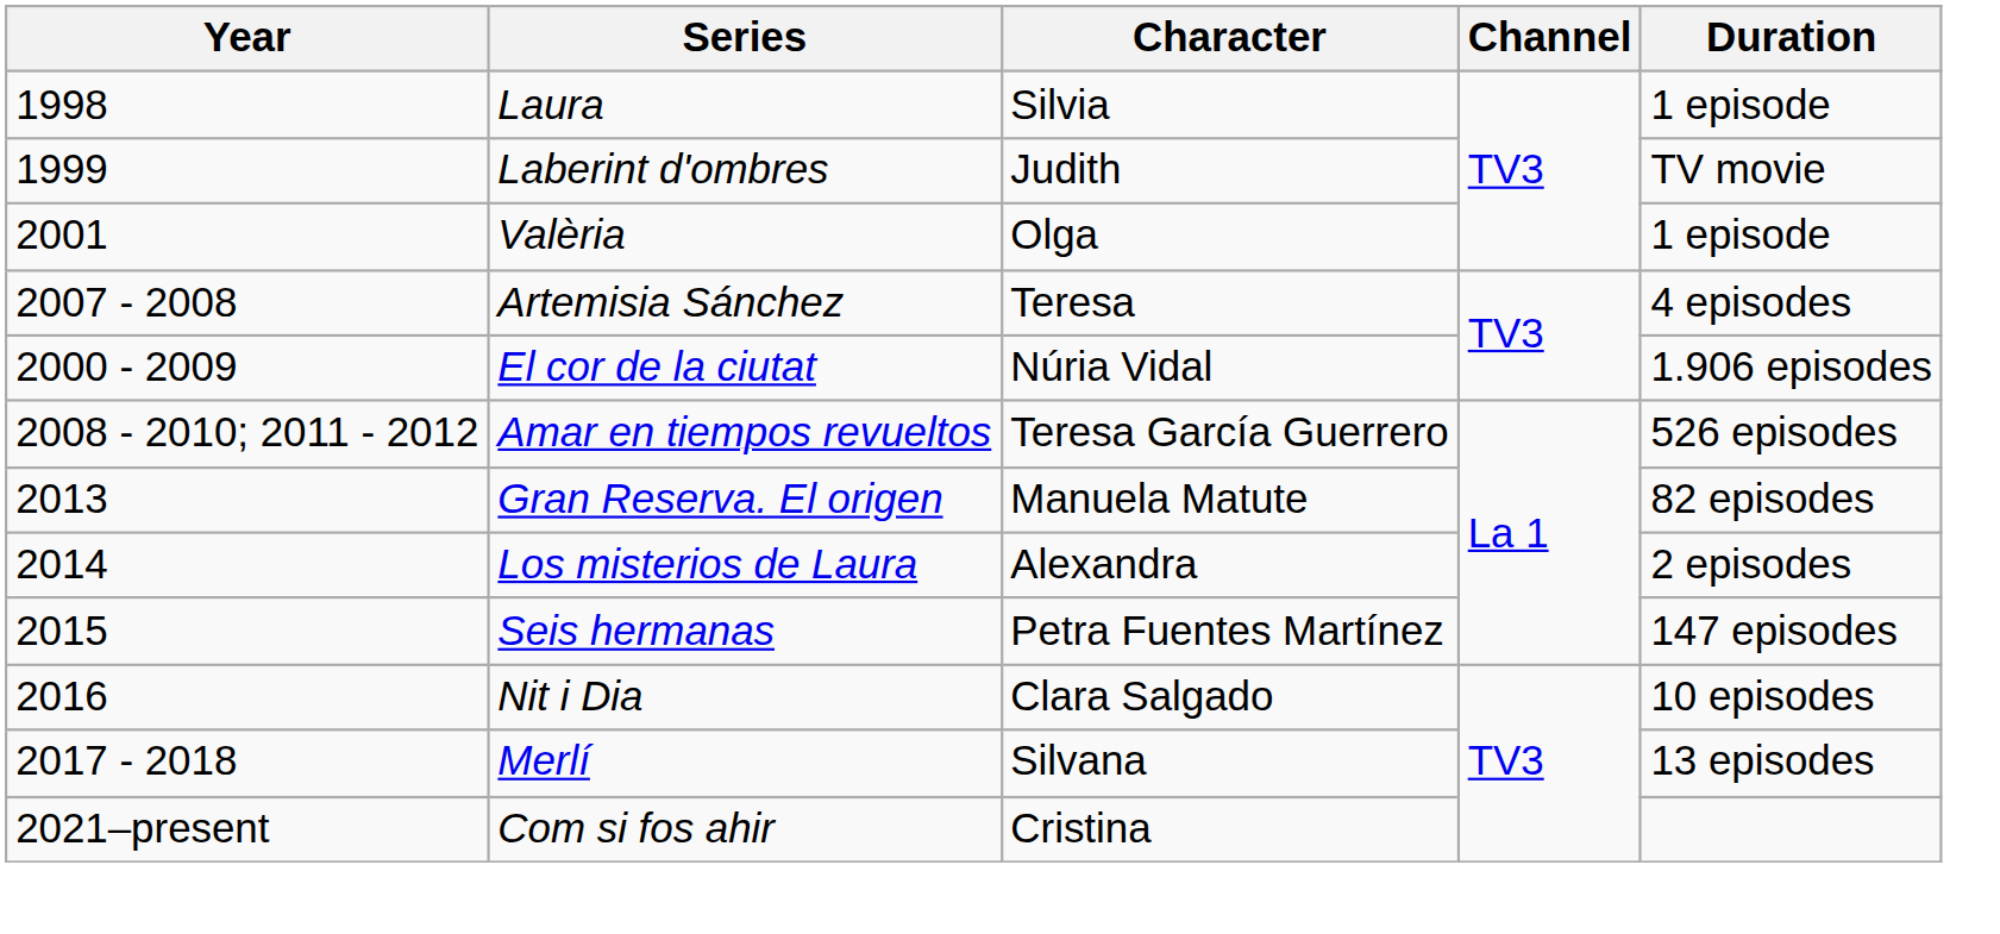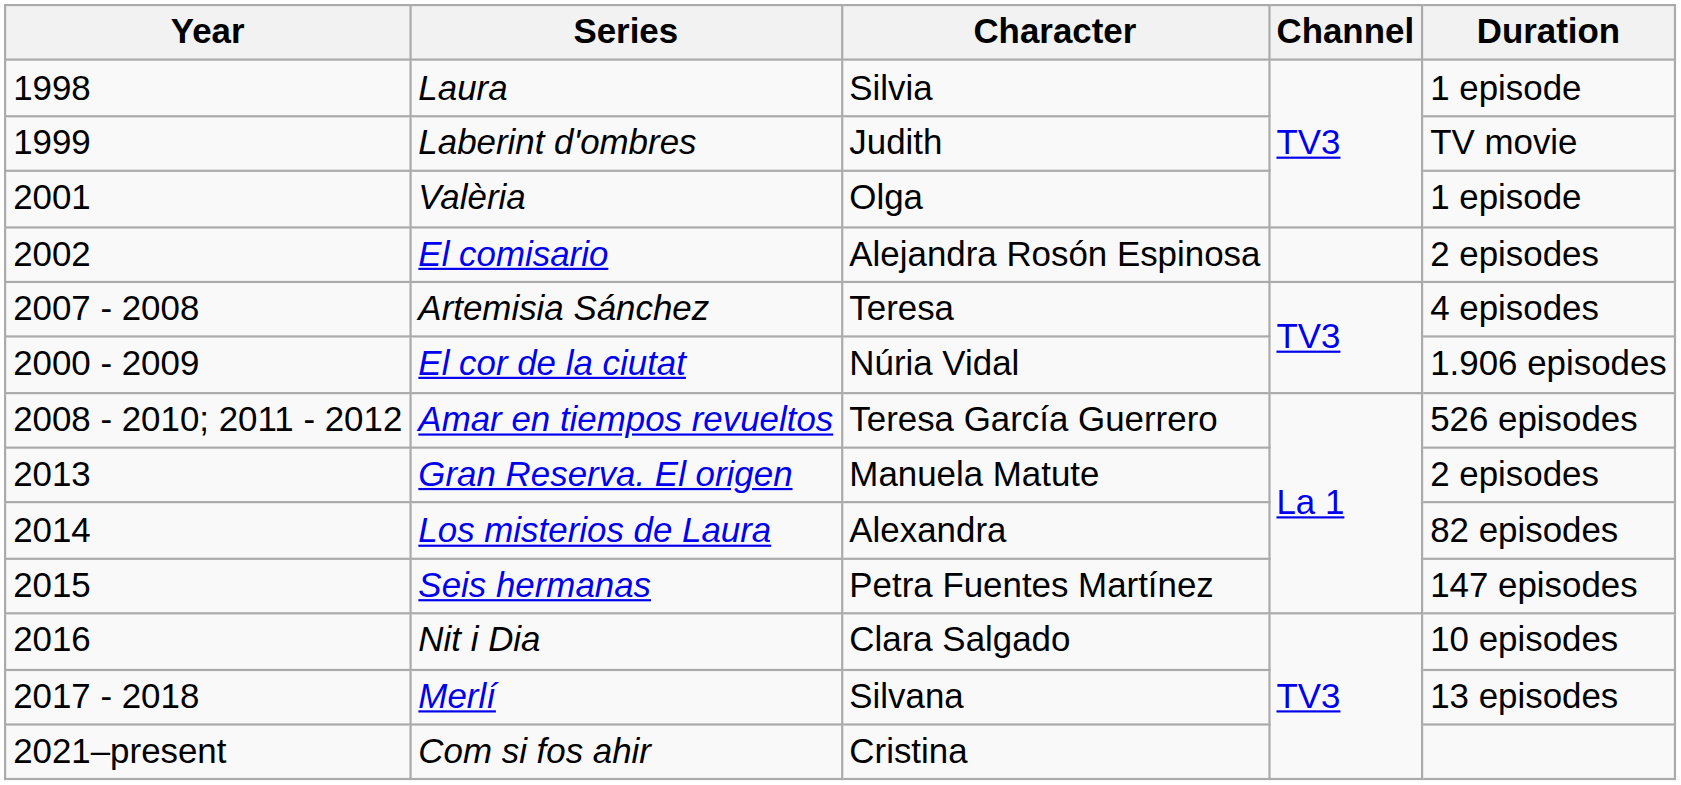 <table class="wikitable">
 <tr>
 <th>Year</th>
 <th>Series</th>
 <th>Character</th>
 <th>Channel</th>
 <th>Duration</th>
 </tr>
 <tr>
 <td>1998</td>
 <td><em>Laura</em></td>
 <td>Silvia</td>
 <td rowspan="3"><a href='#'>TV3</a></td>
 <td>1 episode</td>
 </tr>
 <tr>
 <td>1999</td>
 <td><em>Laberint d'ombres</em></td>
 <td>Judith</td>
 <td>TV movie</td>
 </tr>
 <tr>
 <td>2001</td>
 <td><em>Valèria</em></td>
 <td>Olga</td>
 <td>1 episode</td>
 </tr>
 <tr>
+<td>2002</td>
+<td><em><a href='#'>El comisario</a></em></td>
+<td>Alejandra Rosón Espinosa</td>
+<td></td>
+<td>2 episodes</td>
+</tr>
+<tr>
 <td>2007 - 2008</td>
 <td><em>Artemisia Sánchez</em></td>
 <td>Teresa</td>
 <td rowspan="2"><a href='#'>TV3</a></td>
 <td>4 episodes</td>
 </tr>
 <tr>
 <td>2000 - 2009</td>
 <td><em><a href='#'>El cor de la ciutat</a></em></td>
 <td>Núria Vidal</td>
 <td>1.906 episodes</td>
 </tr>
 <tr>
 <td>2008 - 2010; 2011 - 2012</td>
 <td><em><a href='#'>Amar en tiempos revueltos</a></em></td>
 <td>Teresa García Guerrero</td>
 <td rowspan="4"><a href='#'>La 1</a></td>
 <td>526 episodes</td>
 </tr>
 <tr>
 <td>2013</td>
 <td><em><a href='#'>Gran Reserva. El origen</a></em></td>
 <td>Manuela Matute</td>
-<td>82 episodes</td>
+<td>2 episodes</td>
 </tr>
 <tr>
 <td>2014</td>
 <td><em><a href='#'>Los misterios de Laura</a></em></td>
 <td>Alexandra</td>
-<td>2 episodes</td>
+<td>82 episodes</td>
 </tr>
 <tr>
 <td>2015</td>
 <td><em><a href='#'>Seis hermanas</a></em></td>
 <td>Petra Fuentes Martínez</td>
 <td>147 episodes</td>
 </tr>
 <tr>
 <td>2016</td>
 <td><em>Nit i Dia</em></td>
 <td>Clara Salgado</td>
 <td rowspan="3"><a href='#'>TV3</a></td>
 <td>10 episodes</td>
 </tr>
 <tr>
 <td>2017 - 2018</td>
 <td><em><a href='#'>Merlí</a></em></td>
 <td>Silvana</td>
 <td>13 episodes</td>
 </tr>
 <tr>
 <td>2021–present</td>
 <td><em>Com si fos ahir</em></td>
 <td>Cristina</td>
 <td></td>
 </tr>
 </table>
